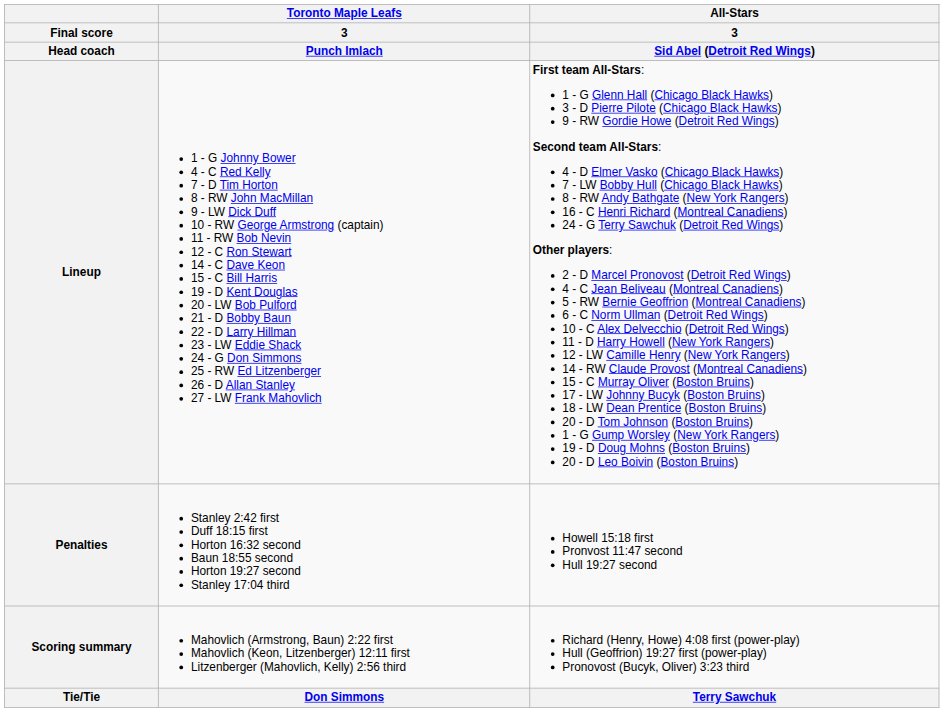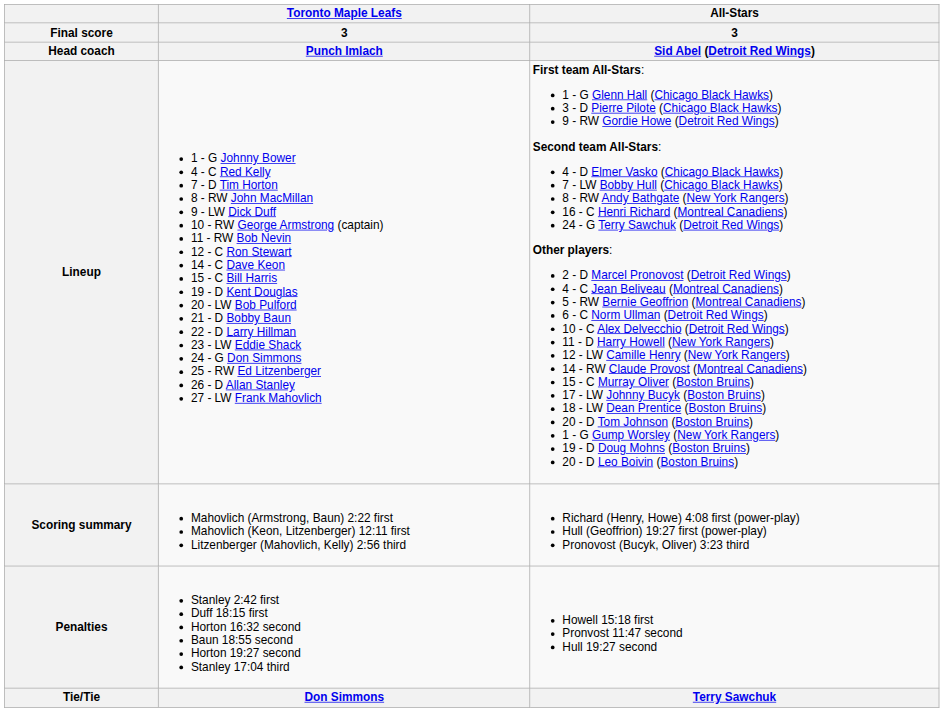 <table class="wikitable" style="width:100%">
 <tr>
 <th></th>
 <th><a href='#'>Toronto Maple Leafs</a></th>
 <th>All-Stars</th>
 </tr>
 <tr>
 <th>Final score</th>
 <th>3</th>
 <th>3</th>
 </tr>
 <tr>
 <th>Head coach</th>
 <th><a href='#'>Punch Imlach</a></th>
 <th><a href='#'>Sid Abel</a> (<a href='#'>Detroit Red Wings</a>)</th>
 </tr>
 <tr>
 <th>Lineup</th>
 <td><br><ul><li>1 - G <a href='#'>Johnny Bower</a></li><li>4 - C <a href='#'>Red Kelly</a></li><li>7 - D <a href='#'>Tim Horton</a></li><li>8 - RW <a href='#'>John MacMillan</a></li><li>9 - LW <a href='#'>Dick Duff</a></li><li>10 - RW <a href='#'>George Armstrong</a> (captain)</li><li>11 - RW <a href='#'>Bob Nevin</a></li><li>12 - C <a href='#'>Ron Stewart</a></li><li>14 - C <a href='#'>Dave Keon</a></li><li>15 - C <a href='#'>Bill Harris</a></li><li>19 - D <a href='#'>Kent Douglas</a></li><li>20 - LW <a href='#'>Bob Pulford</a></li><li>21 - D <a href='#'>Bobby Baun</a></li><li>22 - D <a href='#'>Larry Hillman</a></li><li>23 - LW <a href='#'>Eddie Shack</a></li><li>24 - G <a href='#'>Don Simmons</a></li><li>25 - RW <a href='#'>Ed Litzenberger</a></li><li>26 - D <a href='#'>Allan Stanley</a></li><li>27 - LW <a href='#'>Frank Mahovlich</a></li></ul></td>
 <td><strong>First team All-Stars</strong>:<br><ul><li>1 - G <a href='#'>Glenn Hall</a> (<a href='#'>Chicago Black Hawks</a>)</li><li>3 - D <a href='#'>Pierre Pilote</a> (<a href='#'>Chicago Black Hawks</a>)</li><li>9 - RW <a href='#'>Gordie Howe</a> (<a href='#'>Detroit Red Wings</a>)</li></ul><strong>Second team All-Stars</strong>:<ul><li>4 - D <a href='#'>Elmer Vasko</a> (<a href='#'>Chicago Black Hawks</a>)</li><li>7 - LW <a href='#'>Bobby Hull</a> (<a href='#'>Chicago Black Hawks</a>)</li><li>8 - RW <a href='#'>Andy Bathgate</a> (<a href='#'>New York Rangers</a>)</li><li>16 - C <a href='#'>Henri Richard</a> (<a href='#'>Montreal Canadiens</a>)</li><li>24 - G <a href='#'>Terry Sawchuk</a> (<a href='#'>Detroit Red Wings</a>)</li></ul><strong>Other players</strong>:<ul><li>2 - D <a href='#'>Marcel Pronovost</a> (<a href='#'>Detroit Red Wings</a>)</li><li>4 - C <a href='#'>Jean Beliveau</a> (<a href='#'>Montreal Canadiens</a>)</li><li>5 - RW <a href='#'>Bernie Geoffrion</a> (<a href='#'>Montreal Canadiens</a>)</li><li>6 - C <a href='#'>Norm Ullman</a> (<a href='#'>Detroit Red Wings</a>)</li><li>10 - C <a href='#'>Alex Delvecchio</a> (<a href='#'>Detroit Red Wings</a>)</li><li>11 - D <a href='#'>Harry Howell</a> (<a href='#'>New York Rangers</a>)</li><li>12 - LW <a href='#'>Camille Henry</a> (<a href='#'>New York Rangers</a>)</li><li>14 - RW <a href='#'>Claude Provost</a> (<a href='#'>Montreal Canadiens</a>)</li><li>15 - C <a href='#'>Murray Oliver</a> (<a href='#'>Boston Bruins</a>)</li><li>17 - LW <a href='#'>Johnny Bucyk</a> (<a href='#'>Boston Bruins</a>)</li><li>18 - LW <a href='#'>Dean Prentice</a> (<a href='#'>Boston Bruins</a>)</li><li>20 - D <a href='#'>Tom Johnson</a> (<a href='#'>Boston Bruins</a>)</li><li>1 - G <a href='#'>Gump Worsley</a> (<a href='#'>New York Rangers</a>)</li><li>19 - D <a href='#'>Doug Mohns</a> (<a href='#'>Boston Bruins</a>)</li><li>20 - D <a href='#'>Leo Boivin</a> (<a href='#'>Boston Bruins</a>)</li></ul></td>
 </tr>
 <tr>
+<th>Scoring summary</th>
+<td><br><ul><li>Mahovlich (Armstrong, Baun) 2:22 first</li><li>Mahovlich (Keon, Litzenberger) 12:11 first</li><li>Litzenberger (Mahovlich, Kelly) 2:56 third</li></ul></td>
+<td><br><ul><li>Richard (Henry, Howe) 4:08 first (power-play)</li><li>Hull (Geoffrion) 19:27 first (power-play)</li><li>Pronovost (Bucyk, Oliver) 3:23 third</li></ul></td>
+</tr>
+<tr>
 <th>Penalties</th>
 <td><br><ul><li>Stanley 2:42 first</li><li>Duff 18:15 first</li><li>Horton 16:32 second</li><li>Baun 18:55 second</li><li>Horton 19:27 second</li><li>Stanley 17:04 third</li></ul></td>
 <td><br><ul><li>Howell 15:18 first</li><li>Pronvost 11:47 second</li><li>Hull 19:27 second</li></ul></td>
-</tr>
-<tr>
-<th>Scoring summary</th>
-<td><br><ul><li>Mahovlich (Armstrong, Baun) 2:22 first</li><li>Mahovlich (Keon, Litzenberger) 12:11 first</li><li>Litzenberger (Mahovlich, Kelly) 2:56 third</li></ul></td>
-<td><br><ul><li>Richard (Henry, Howe) 4:08 first (power-play)</li><li>Hull (Geoffrion) 19:27 first (power-play)</li><li>Pronovost (Bucyk, Oliver) 3:23 third</li></ul></td>
 </tr>
 <tr>
 <th>Tie/Tie</th>
 <th><a href='#'>Don Simmons</a></th>
 <th><a href='#'>Terry Sawchuk</a></th>
 </tr>
 </table>
